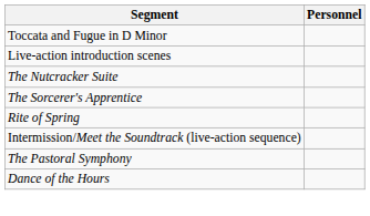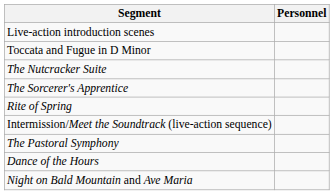 <table class="wikitable">
 <tr>
 <th>Segment</th>
 <th>Personnel</th>
 </tr>
 <tr>
-<td>Toccata and Fugue in D Minor</td>
+<td>Live-action introduction scenes</td>
 <td><br></td>
 </tr>
 <tr>
-<td>Live-action introduction scenes</td>
+<td>Toccata and Fugue in D Minor</td>
 <td><br></td>
 </tr>
 <tr>
 <td><em>The Nutcracker Suite</em></td>
 <td><br></td>
 </tr>
 <tr>
 <td><em>The Sorcerer's Apprentice</em></td>
 <td><br></td>
 </tr>
 <tr>
 <td><em>Rite of Spring</em></td>
 <td><br></td>
 </tr>
 <tr>
 <td>Intermission/<em>Meet the Soundtrack</em> (live-action sequence)</td>
 <td><br></td>
 </tr>
 <tr>
 <td><em>The Pastoral Symphony</em></td>
 <td><br></td>
 </tr>
 <tr>
 <td><em>Dance of the Hours</em></td>
 <td><br></td>
 </tr>
+<tr>
+<td><em>Night on Bald Mountain</em> and <em>Ave Maria</em></td>
+<td><br></td>
+</tr>
 </table>
